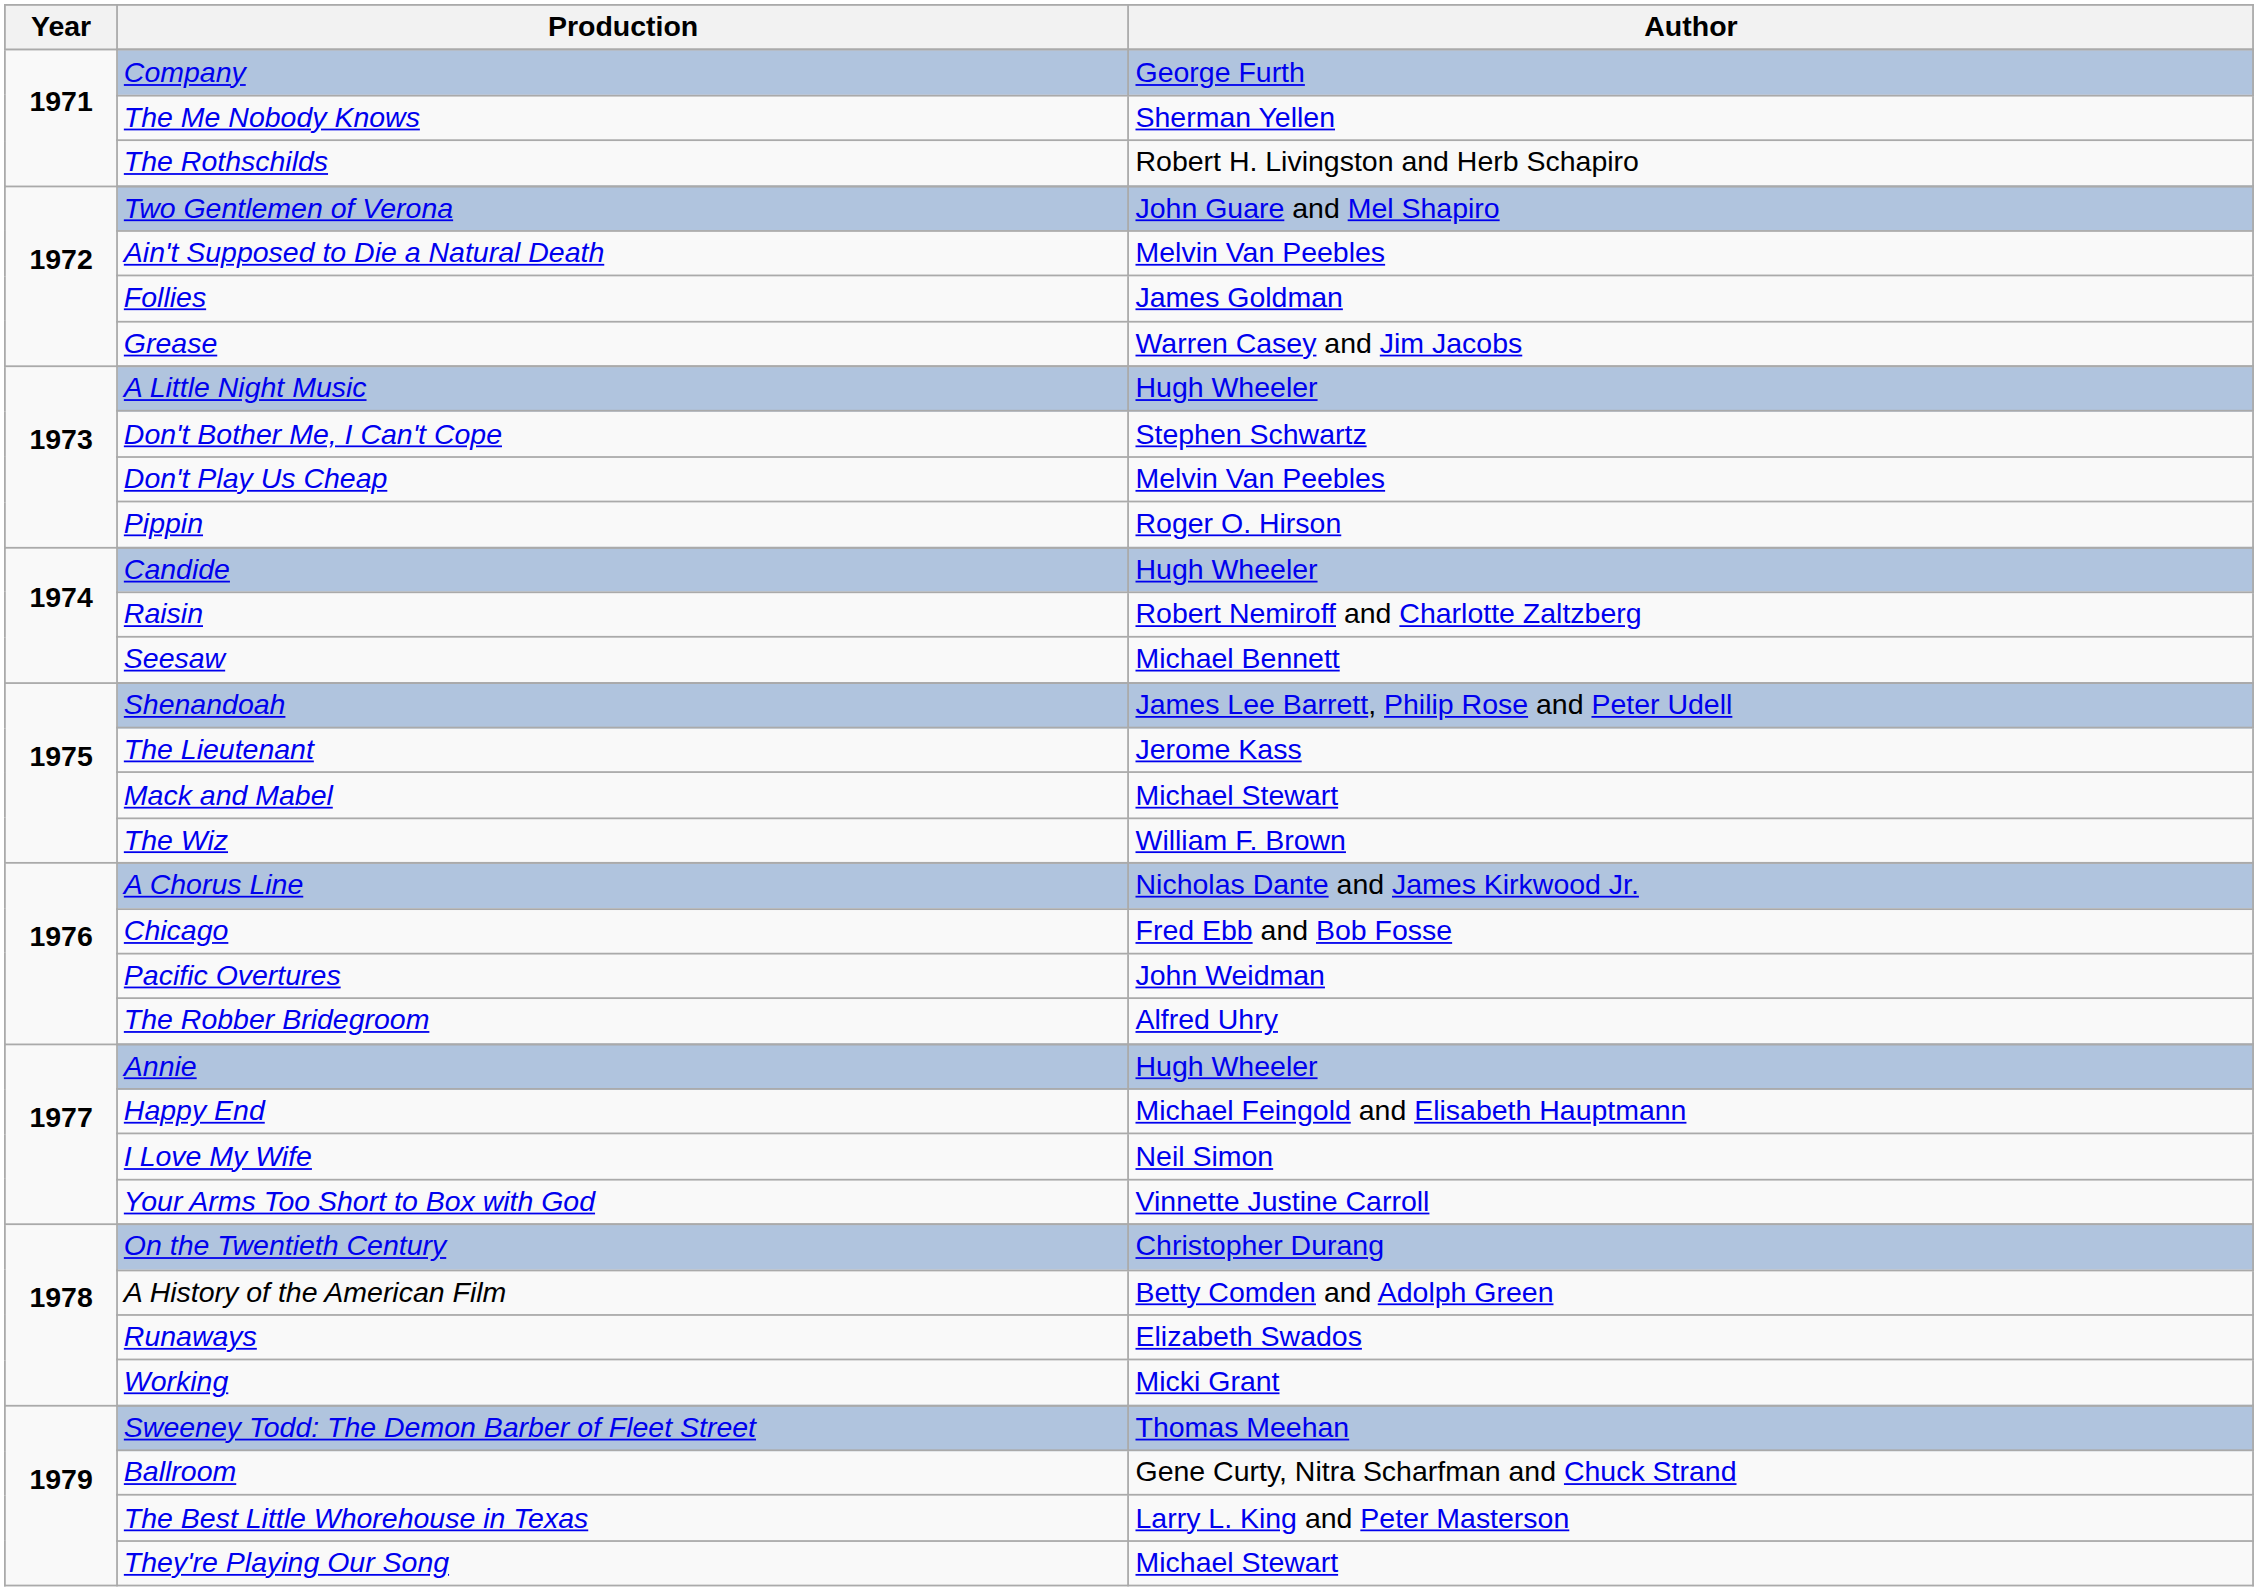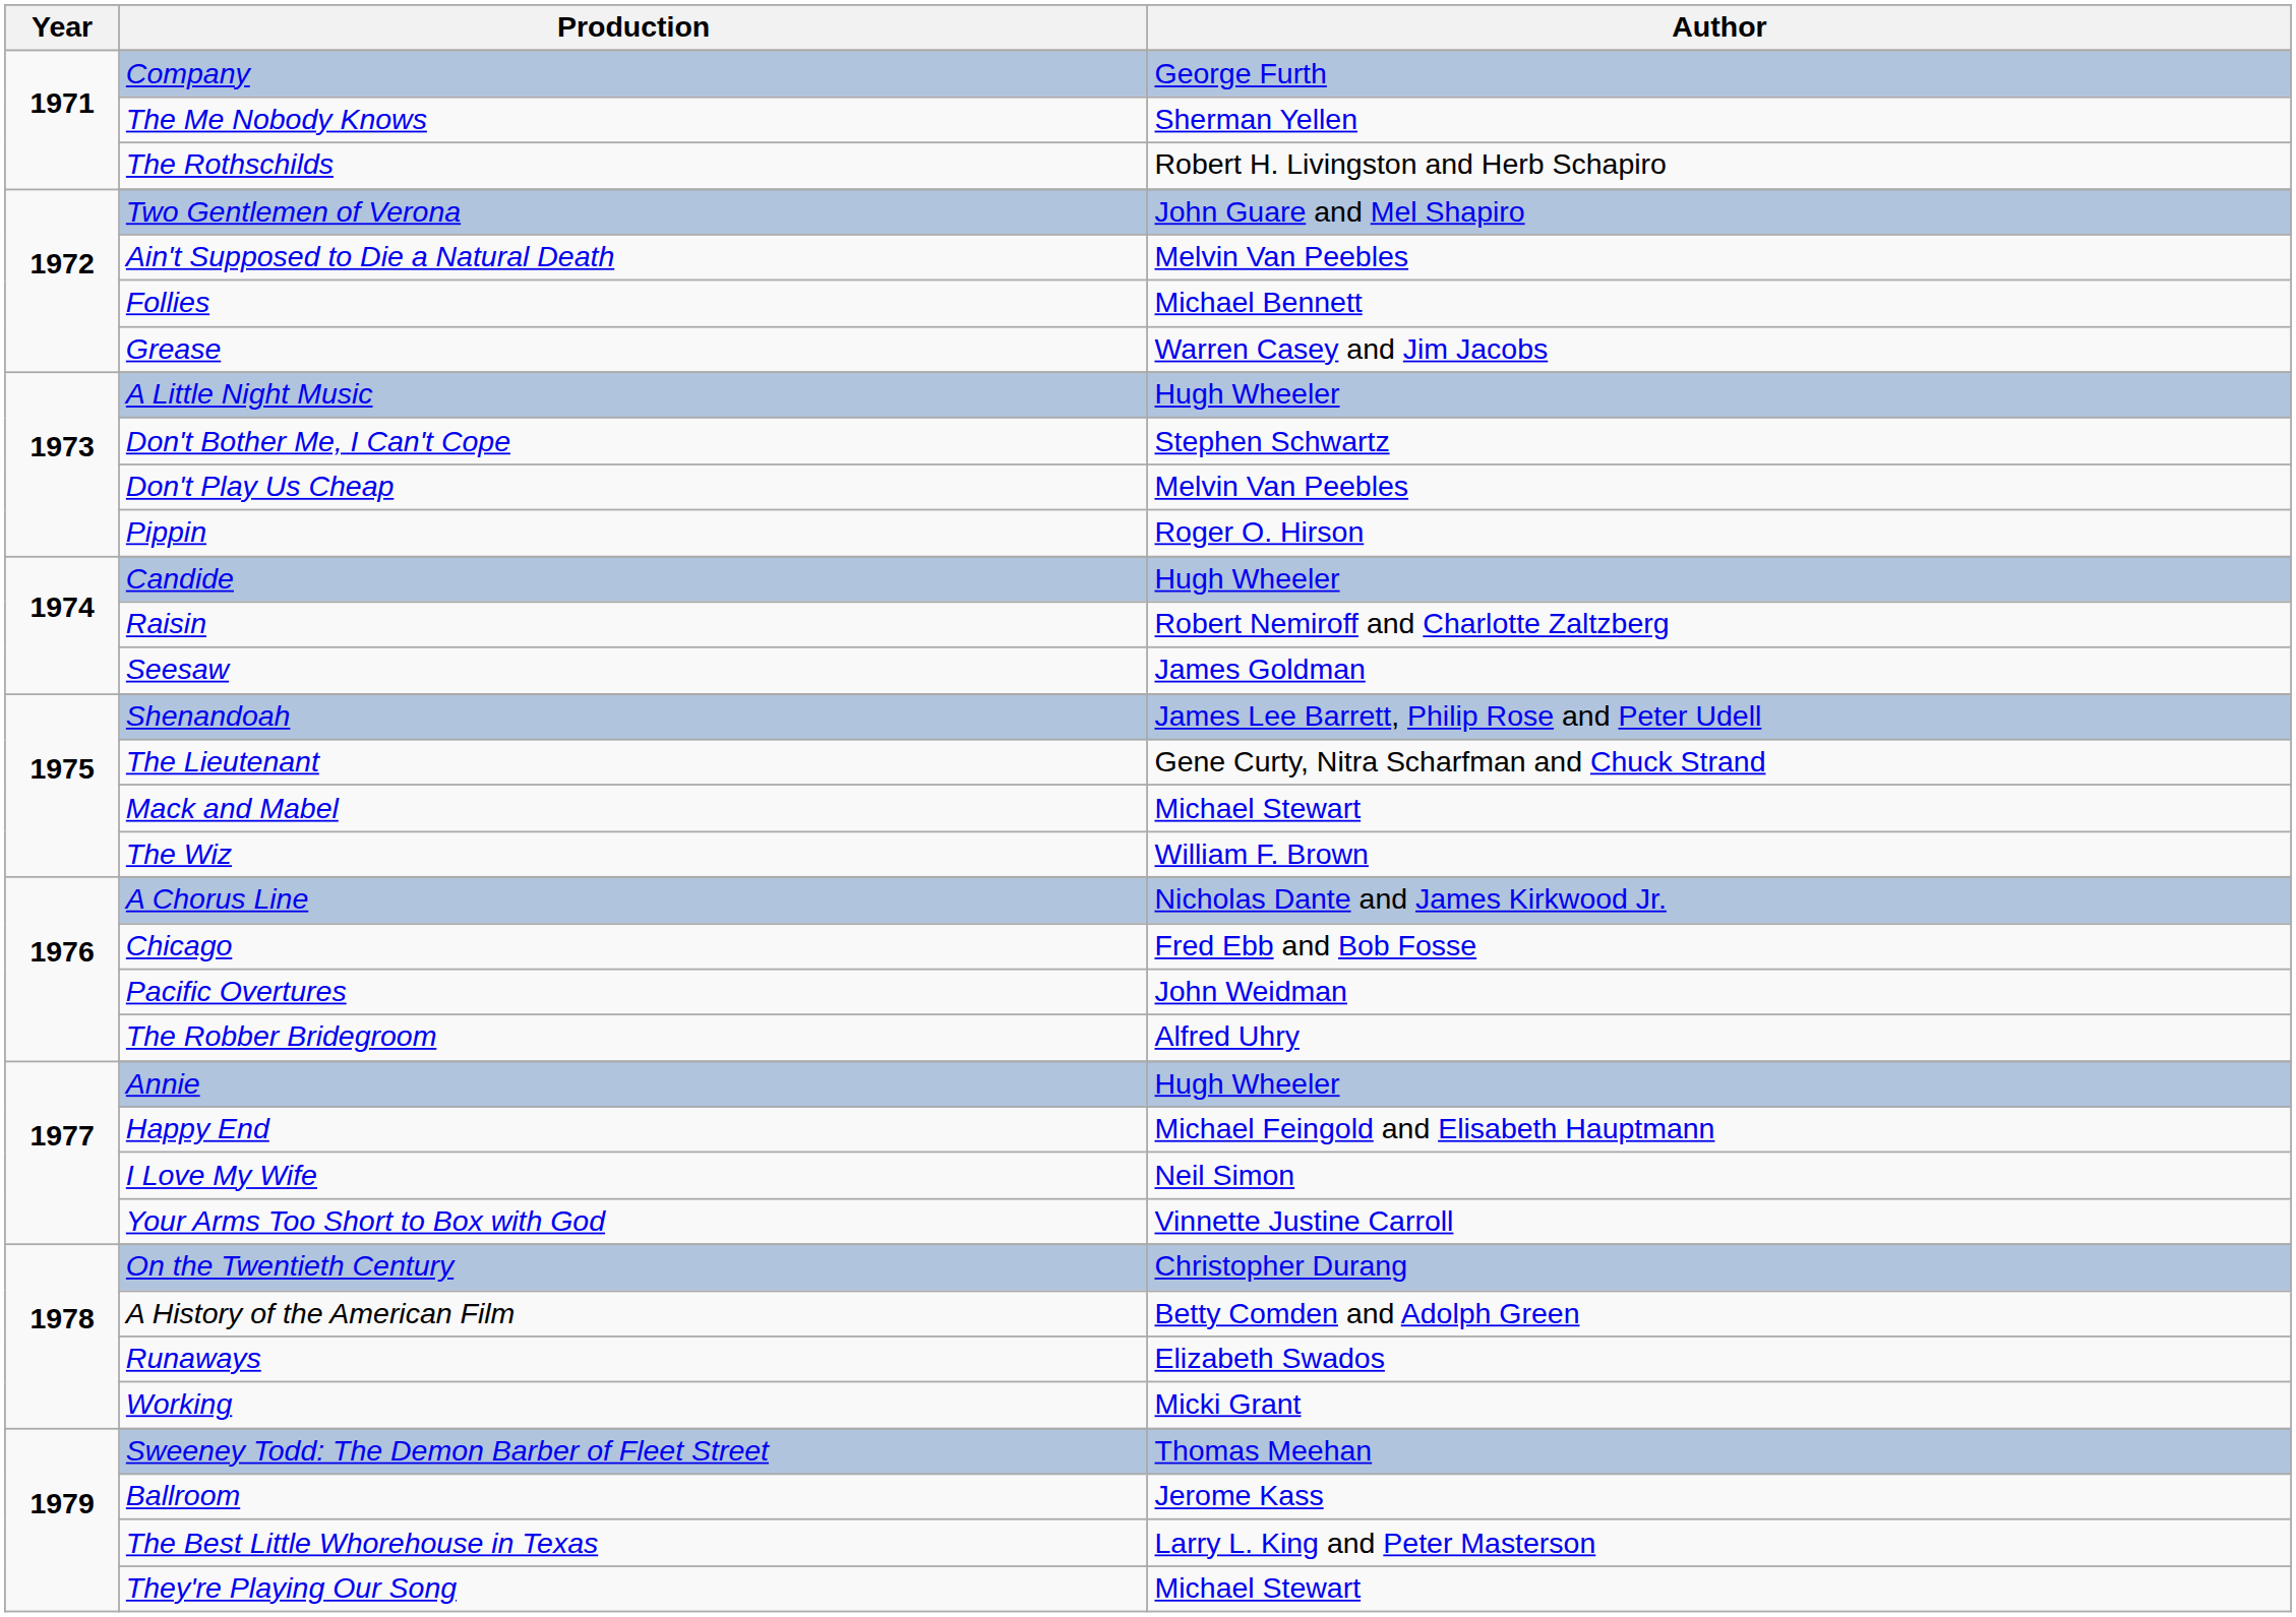 <table class="wikitable" style="width:100%;">
 <tr style="background:#bebebe;">
 <th style="width:5%;">Year</th>
 <th style="width:45%;">Production</th>
 <th style="width:50%;">Author</th>
 </tr>
 <tr>
 <td rowspan="4" align="center"><strong>1971</strong><br><br></td>
 </tr>
 <tr style="background:#B0C4DE">
 <td><em><a href='#'>Company</a></em></td>
 <td><a href='#'>George Furth</a></td>
 </tr>
 <tr>
 <td><em><a href='#'>The Me Nobody Knows</a></em></td>
 <td><a href='#'>Sherman Yellen</a></td>
 </tr>
 <tr>
 <td><em><a href='#'>The Rothschilds</a></em></td>
 <td>Robert H. Livingston and Herb Schapiro</td>
 </tr>
 <tr>
 <td rowspan="5" align="center"><strong>1972</strong><br><br></td>
 </tr>
 <tr style="background:#B0C4DE">
 <td><em><a href='#'>Two Gentlemen of Verona</a></em></td>
 <td><a href='#'>John Guare</a> and <a href='#'>Mel Shapiro</a></td>
 </tr>
 <tr>
 <td><em><a href='#'>Ain't Supposed to Die a Natural Death</a></em></td>
 <td><a href='#'>Melvin Van Peebles</a></td>
 </tr>
 <tr>
 <td><em><a href='#'>Follies</a></em></td>
-<td><a href='#'>James Goldman</a></td>
+<td><a href='#'>Michael Bennett</a></td>
 </tr>
 <tr>
 <td><em><a href='#'>Grease</a></em></td>
 <td><a href='#'>Warren Casey</a> and <a href='#'>Jim Jacobs</a></td>
 </tr>
 <tr>
 <td rowspan="5" align="center"><strong>1973</strong><br><br></td>
 </tr>
 <tr style="background:#B0C4DE">
 <td><em><a href='#'>A Little Night Music</a></em></td>
 <td><a href='#'>Hugh Wheeler</a></td>
 </tr>
 <tr>
 <td><em><a href='#'>Don't Bother Me, I Can't Cope</a></em></td>
 <td><a href='#'>Stephen Schwartz</a></td>
 </tr>
 <tr>
 <td><em><a href='#'>Don't Play Us Cheap</a></em></td>
 <td><a href='#'>Melvin Van Peebles</a></td>
 </tr>
 <tr>
 <td><em><a href='#'>Pippin</a></em></td>
 <td><a href='#'>Roger O. Hirson</a></td>
 </tr>
 <tr>
 <td rowspan="4" align="center"><strong>1974</strong><br><br></td>
 </tr>
 <tr style="background:#B0C4DE">
 <td><em><a href='#'>Candide</a></em></td>
 <td><a href='#'>Hugh Wheeler</a></td>
 </tr>
 <tr>
 <td><em><a href='#'>Raisin</a></em></td>
 <td><a href='#'>Robert Nemiroff</a> and <a href='#'>Charlotte Zaltzberg</a></td>
 </tr>
 <tr>
 <td><em><a href='#'>Seesaw</a></em></td>
-<td><a href='#'>Michael Bennett</a></td>
+<td><a href='#'>James Goldman</a></td>
 </tr>
 <tr>
 <td rowspan="5" align="center"><strong>1975</strong><br><br></td>
 </tr>
 <tr style="background:#B0C4DE">
 <td><em><a href='#'>Shenandoah</a></em></td>
 <td><a href='#'>James Lee Barrett</a>, <a href='#'>Philip Rose</a> and <a href='#'>Peter Udell</a></td>
 </tr>
 <tr>
 <td><em><a href='#'>The Lieutenant</a></em></td>
-<td><a href='#'>Jerome Kass</a></td>
+<td>Gene Curty, Nitra Scharfman and <a href='#'>Chuck Strand</a></td>
 </tr>
 <tr>
 <td><em><a href='#'>Mack and Mabel</a></em></td>
 <td><a href='#'>Michael Stewart</a></td>
 </tr>
 <tr>
 <td><em><a href='#'>The Wiz</a></em></td>
 <td><a href='#'>William F. Brown</a></td>
 </tr>
 <tr>
 <td rowspan="5" align="center"><strong>1976</strong><br><br></td>
 </tr>
 <tr style="background:#B0C4DE">
 <td><em><a href='#'>A Chorus Line</a></em></td>
 <td><a href='#'>Nicholas Dante</a> and <a href='#'>James Kirkwood Jr.</a></td>
 </tr>
 <tr>
 <td><em><a href='#'>Chicago</a></em></td>
 <td><a href='#'>Fred Ebb</a> and <a href='#'>Bob Fosse</a></td>
 </tr>
 <tr>
 <td><em><a href='#'>Pacific Overtures</a></em></td>
 <td><a href='#'>John Weidman</a></td>
 </tr>
 <tr>
 <td><em><a href='#'>The Robber Bridegroom</a></em></td>
 <td><a href='#'>Alfred Uhry</a></td>
 </tr>
 <tr>
 <td rowspan="5" align="center"><strong>1977</strong><br><br></td>
 </tr>
 <tr style="background:#B0C4DE">
 <td><em><a href='#'>Annie</a></em></td>
 <td><a href='#'>Hugh Wheeler</a></td>
 </tr>
 <tr>
 <td><em><a href='#'>Happy End</a></em></td>
 <td><a href='#'>Michael Feingold</a> and <a href='#'>Elisabeth Hauptmann</a></td>
 </tr>
 <tr>
 <td><em><a href='#'>I Love My Wife</a></em></td>
 <td><a href='#'>Neil Simon</a></td>
 </tr>
 <tr>
 <td><em><a href='#'>Your Arms Too Short to Box with God</a></em></td>
 <td><a href='#'>Vinnette Justine Carroll</a></td>
 </tr>
 <tr>
 <td rowspan="5" align="center"><strong>1978</strong><br><br></td>
 </tr>
 <tr style="background:#B0C4DE">
 <td><em><a href='#'>On the Twentieth Century</a></em></td>
 <td><a href='#'>Christopher Durang</a></td>
 </tr>
 <tr>
 <td><em>A History of the American Film</em></td>
 <td><a href='#'>Betty Comden</a> and <a href='#'>Adolph Green</a></td>
 </tr>
 <tr>
 <td><em><a href='#'>Runaways</a></em></td>
 <td><a href='#'>Elizabeth Swados</a></td>
 </tr>
 <tr>
 <td><em><a href='#'>Working</a></em></td>
 <td><a href='#'>Micki Grant</a></td>
 </tr>
 <tr>
 <td rowspan="5" align="center"><strong>1979</strong><br><br></td>
 </tr>
 <tr style="background:#B0C4DE">
 <td><em><a href='#'>Sweeney Todd: The Demon Barber of Fleet Street</a></em></td>
 <td><a href='#'>Thomas Meehan</a></td>
 </tr>
 <tr>
 <td><em><a href='#'>Ballroom</a></em></td>
-<td>Gene Curty, Nitra Scharfman and <a href='#'>Chuck Strand</a></td>
+<td><a href='#'>Jerome Kass</a></td>
 </tr>
 <tr>
 <td><em><a href='#'>The Best Little Whorehouse in Texas</a></em></td>
 <td><a href='#'>Larry L. King</a> and <a href='#'>Peter Masterson</a></td>
 </tr>
 <tr>
 <td><em><a href='#'>They're Playing Our Song</a></em></td>
 <td><a href='#'>Michael Stewart</a></td>
 </tr>
 </table>
